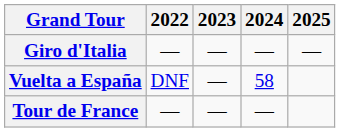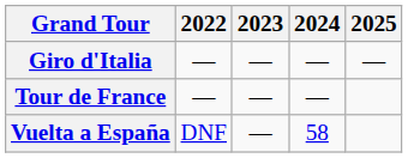 <table class="wikitable plainrowheaders">
 <tr>
 <th scope="col"><a href='#'>Grand Tour</a></th>
 <th scope="col">2022</th>
 <th scope="col">2023</th>
 <th scope="col">2024</th>
 <th scope="col">2025</th>
 </tr>
 <tr style="text-align:center;">
 <th scope="row"> <a href='#'>Giro d'Italia</a></th>
 <td>—</td>
 <td>—</td>
 <td>—</td>
 <td>—</td>
 </tr>
 <tr style="text-align:center;">
+<th scope="row"> <a href='#'>Tour de France</a></th>
+<td>—</td>
+<td>—</td>
+<td>—</td>
+<td></td>
+</tr>
+<tr style="text-align:center;">
 <th scope="row"> <a href='#'>Vuelta a España</a></th>
 <td><a href='#'>DNF</a></td>
 <td>—</td>
 <td><a href='#'>58</a></td>
 <td></td>
 </tr>
-<tr style="text-align:center;">
-<th scope="row"> <a href='#'>Tour de France</a></th>
-<td>—</td>
-<td>—</td>
-<td>—</td>
-<td></td>
-</tr>
 </table>
